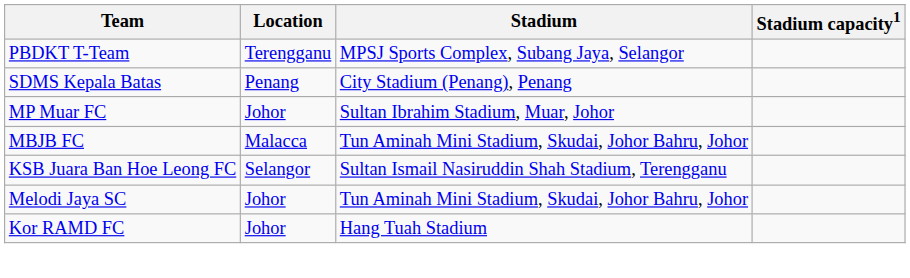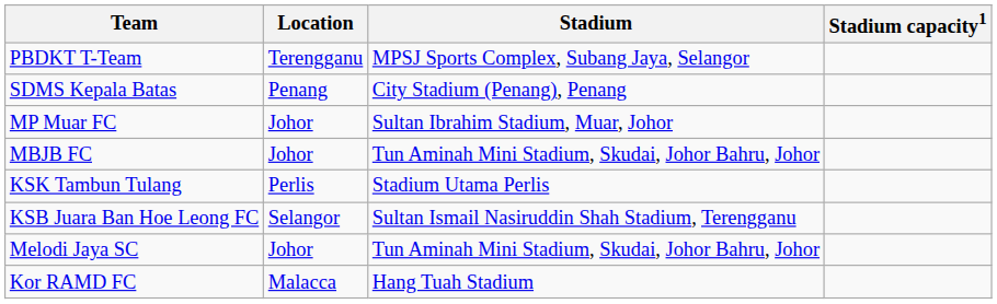 <table class="wikitable sortable" style="text-align: left;">
 <tr>
 <th>Team</th>
 <th>Location</th>
 <th>Stadium</th>
 <th>Stadium capacity<sup>1</sup></th>
 </tr>
 <tr>
 <td><a href='#'>PBDKT T-Team</a></td>
 <td><a href='#'>Terengganu</a></td>
 <td><a href='#'>MPSJ Sports Complex</a>, <a href='#'>Subang Jaya</a>, <a href='#'>Selangor</a></td>
 <td></td>
 </tr>
 <tr>
 <td><a href='#'>SDMS Kepala Batas</a></td>
 <td><a href='#'>Penang</a></td>
 <td><a href='#'>City Stadium (Penang)</a>, <a href='#'>Penang</a></td>
 <td></td>
 </tr>
 <tr>
 <td><a href='#'>MP Muar FC</a></td>
 <td><a href='#'>Johor</a></td>
 <td><a href='#'>Sultan Ibrahim Stadium</a>, <a href='#'>Muar</a>, <a href='#'>Johor</a></td>
 <td></td>
 </tr>
 <tr>
 <td><a href='#'>MBJB FC</a></td>
-<td><a href='#'>Malacca</a></td>
+<td><a href='#'>Johor</a></td>
 <td><a href='#'>Tun Aminah Mini Stadium</a>, <a href='#'>Skudai</a>, <a href='#'>Johor Bahru</a>, <a href='#'>Johor</a></td>
+<td></td>
+</tr>
+<tr>
+<td><a href='#'>KSK Tambun Tulang</a></td>
+<td><a href='#'>Perlis</a></td>
+<td><a href='#'>Stadium Utama Perlis</a></td>
 <td></td>
 </tr>
 <tr>
 <td><a href='#'>KSB Juara Ban Hoe Leong FC</a></td>
 <td><a href='#'>Selangor</a></td>
 <td><a href='#'>Sultan Ismail Nasiruddin Shah Stadium</a>, <a href='#'>Terengganu</a></td>
 <td></td>
 </tr>
 <tr>
 <td><a href='#'>Melodi Jaya SC</a></td>
 <td><a href='#'>Johor</a></td>
 <td><a href='#'>Tun Aminah Mini Stadium</a>, <a href='#'>Skudai</a>, <a href='#'>Johor Bahru</a>, <a href='#'>Johor</a></td>
 <td></td>
 </tr>
 <tr>
 <td><a href='#'>Kor RAMD FC</a></td>
-<td><a href='#'>Johor</a></td>
+<td><a href='#'>Malacca</a></td>
 <td><a href='#'>Hang Tuah Stadium</a></td>
 <td></td>
 </tr>
 </table>
